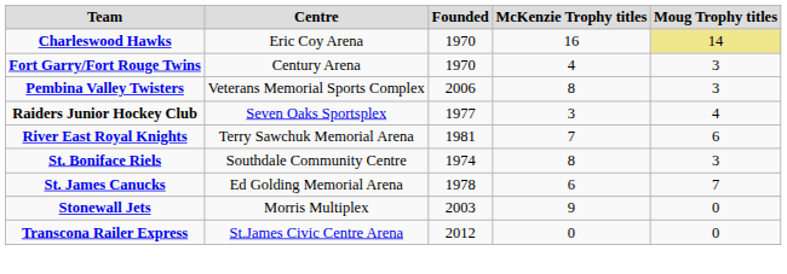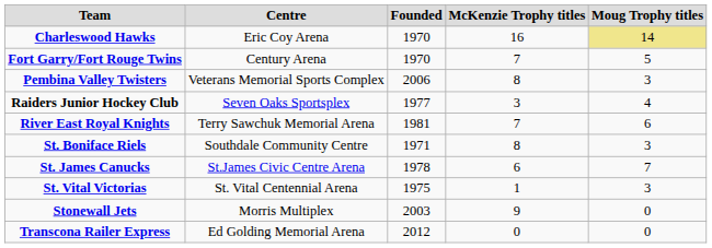 <table class="wikitable">
 <tr align="center"  bgcolor="#dddddd">
 <td><strong>Team</strong></td>
 <td><strong>Centre</strong></td>
 <td><strong>Founded</strong></td>
 <td><strong>McKenzie Trophy titles</strong></td>
 <td><strong>Moug Trophy titles</strong></td>
 </tr>
 <tr align="center">
 <td><strong><a href='#'>Charleswood Hawks</a></strong></td>
 <td>Eric Coy Arena</td>
 <td>1970</td>
 <td>16</td>
 <td style="background: khaki;">14</td>
 </tr>
 <tr align="center">
 <td><strong><a href='#'>Fort Garry/Fort Rouge Twins</a></strong></td>
 <td>Century Arena</td>
 <td>1970</td>
-<td>4</td>
-<td>3</td>
+<td>7</td>
+<td>5</td>
 </tr>
 <tr align="center">
 <td><strong><a href='#'>Pembina Valley Twisters</a></strong></td>
 <td>Veterans Memorial Sports Complex</td>
 <td>2006</td>
 <td>8</td>
 <td>3</td>
 </tr>
 <tr align="center">
 <td><strong>Raiders Junior Hockey Club</strong></td>
 <td><a href='#'>Seven Oaks Sportsplex</a></td>
 <td>1977</td>
 <td>3</td>
 <td>4</td>
 </tr>
 <tr align="center">
 <td><strong><a href='#'>River East Royal Knights</a></strong></td>
 <td>Terry Sawchuk Memorial Arena</td>
 <td>1981</td>
 <td>7</td>
 <td>6</td>
 </tr>
 <tr align="center">
 <td><strong><a href='#'>St. Boniface Riels</a></strong></td>
 <td>Southdale Community Centre</td>
-<td>1974</td>
+<td>1971</td>
 <td>8</td>
 <td>3</td>
 </tr>
 <tr align="center">
 <td><strong><a href='#'>St. James Canucks</a></strong></td>
-<td>Ed Golding Memorial Arena</td>
+<td><a href='#'>St.James Civic Centre Arena</a></td>
 <td>1978</td>
 <td>6</td>
 <td>7</td>
+</tr>
+<tr align="center">
+<td><strong><a href='#'>St. Vital Victorias</a></strong></td>
+<td>St. Vital Centennial Arena</td>
+<td>1975</td>
+<td>1</td>
+<td>3</td>
 </tr>
 <tr align="center">
 <td><strong><a href='#'>Stonewall Jets</a></strong></td>
 <td>Morris Multiplex</td>
 <td>2003</td>
 <td>9</td>
 <td>0</td>
 </tr>
 <tr align="center">
 <td><strong><a href='#'>Transcona Railer Express</a></strong></td>
-<td><a href='#'>St.James Civic Centre Arena</a></td>
+<td>Ed Golding Memorial Arena</td>
 <td>2012</td>
 <td>0</td>
 <td>0</td>
 </tr>
 </table>
